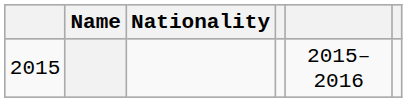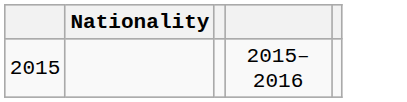 <table class="wikitable sortable plainrowheaders" style="text-align: center">
 <tr>
 <th scope="col"></th>
-<th scope="col">Name</th>
 <th scope="col">Nationality</th>
 <th scope="col"></th>
 <th scope="col" style="width: 60px;"></th>
 <th scope="col" class="unsortable"></th>
 </tr>
 <tr>
 <td>2015</td>
-<th scope="row"></th>
 <td align="left"></td>
 <td></td>
 <td>2015–2016</td>
 <td></td>
 </tr>
 </table>
